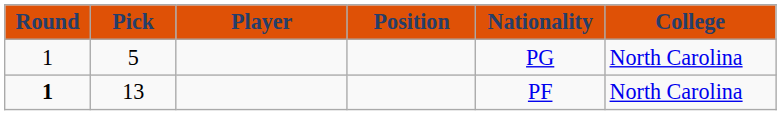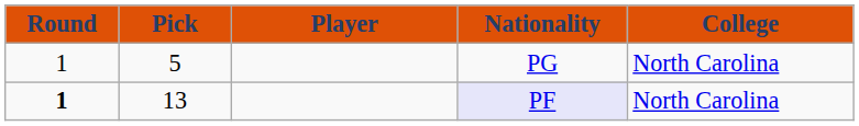 <table class="wikitable">
 <tr>
 <th style="background:#DF5106; color:#253E6A" width="10%">Round</th>
 <th style="background:#DF5106; color:#253E6A" width="10%">Pick</th>
 <th style="background:#DF5106; color:#253E6A" width="20%">Player</th>
-<th style="background:#DF5106; color:#253E6A" width="15%">Position</th>
 <th style="background:#DF5106; color:#253E6A" width="15%">Nationality</th>
 <th style="background:#DF5106; color:#253E6A" width="20%">College</th>
 </tr>
 <tr>
 <td align=center>1</td>
 <td align=center>5</td>
-<td></td>
 <td></td>
 <td align=center><a href='#'>PG</a></td>
 <td><a href='#'>North Carolina</a></td>
 </tr>
 <tr>
 <td align=center><strong>1</strong></td>
 <td align=center>13</td>
 <td></td>
-<td></td>
-<td align=center><a href='#'>PF</a></td>
+<td align=center style="background: lavender;"><a href='#'>PF</a></td>
 <td><a href='#'>North Carolina</a></td>
 </tr>
 </table>
